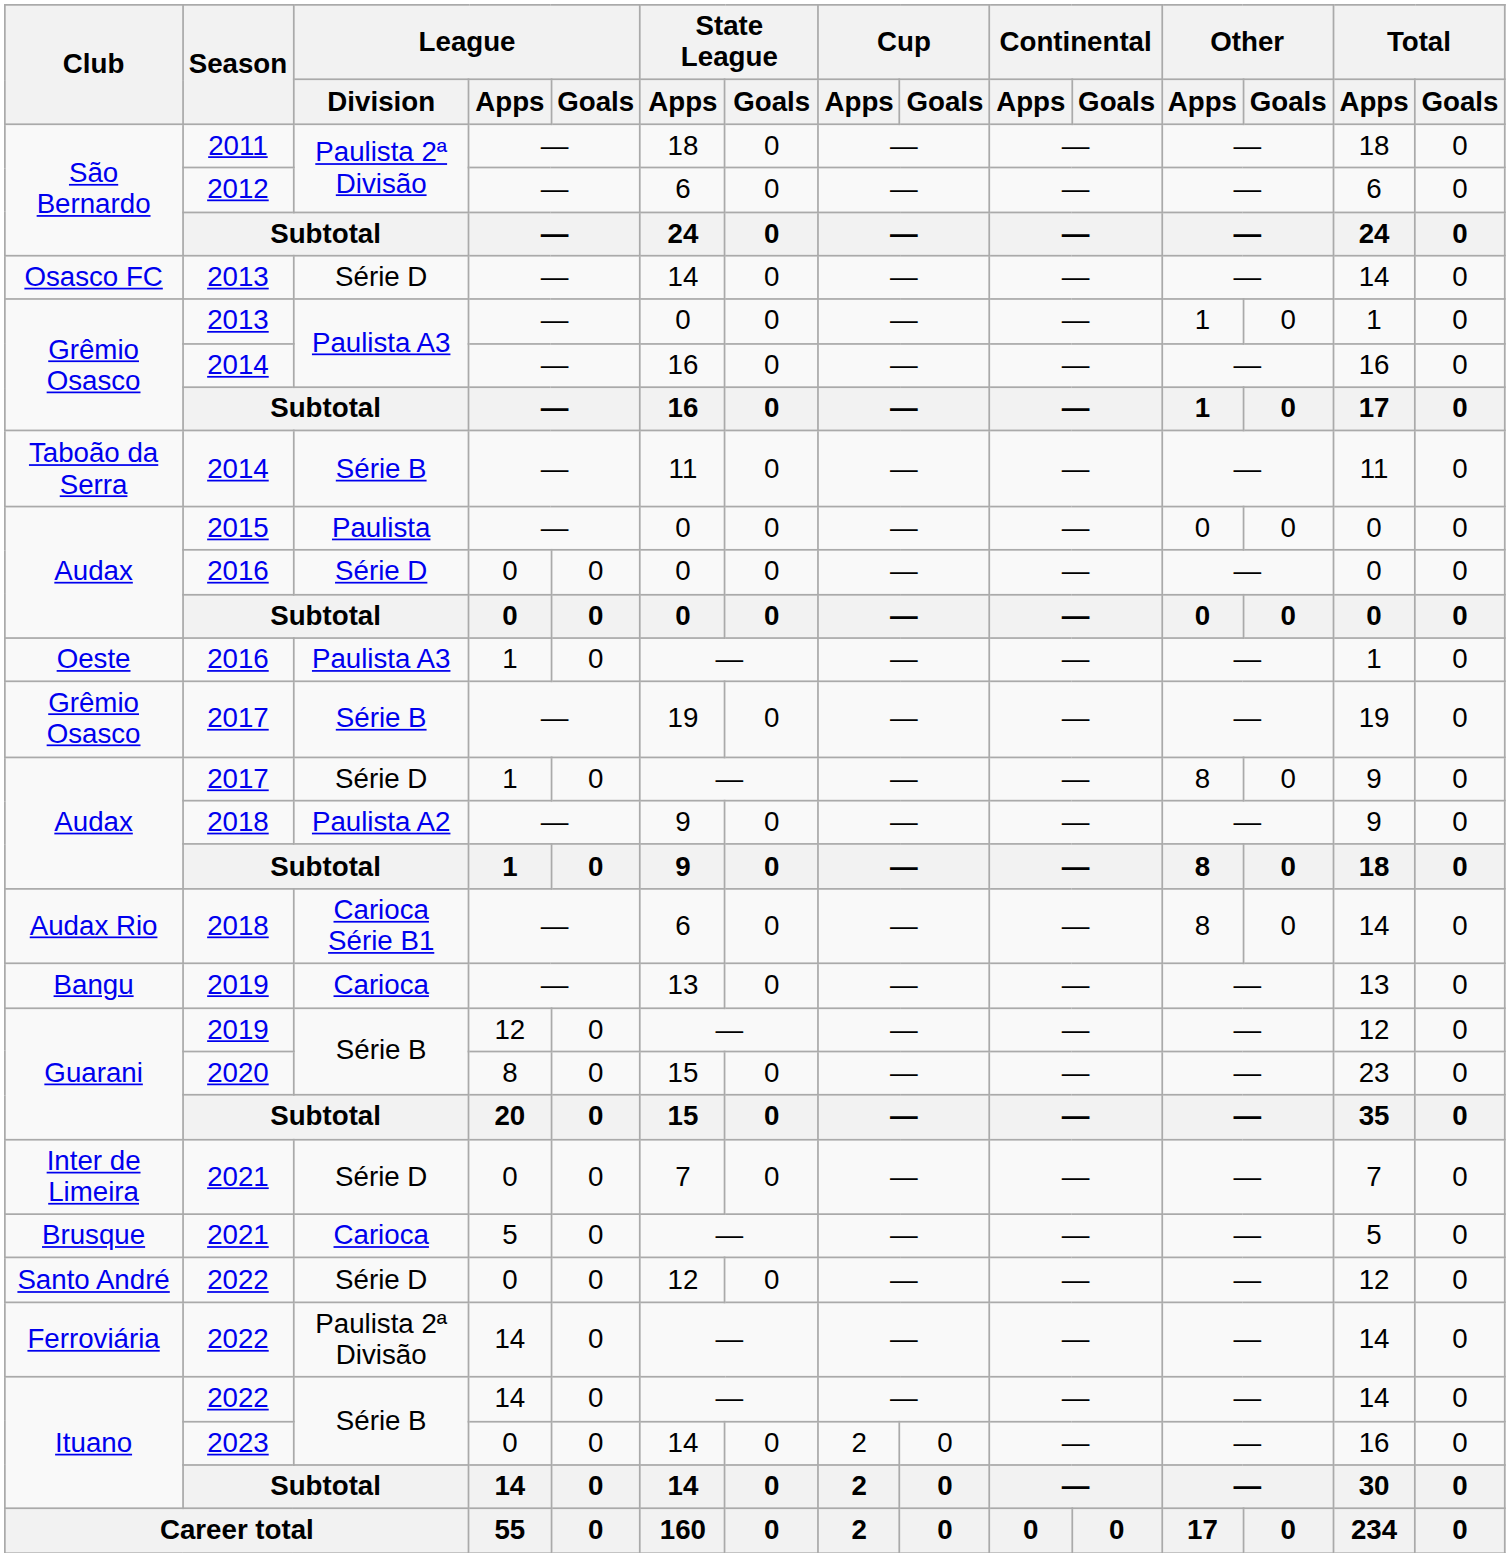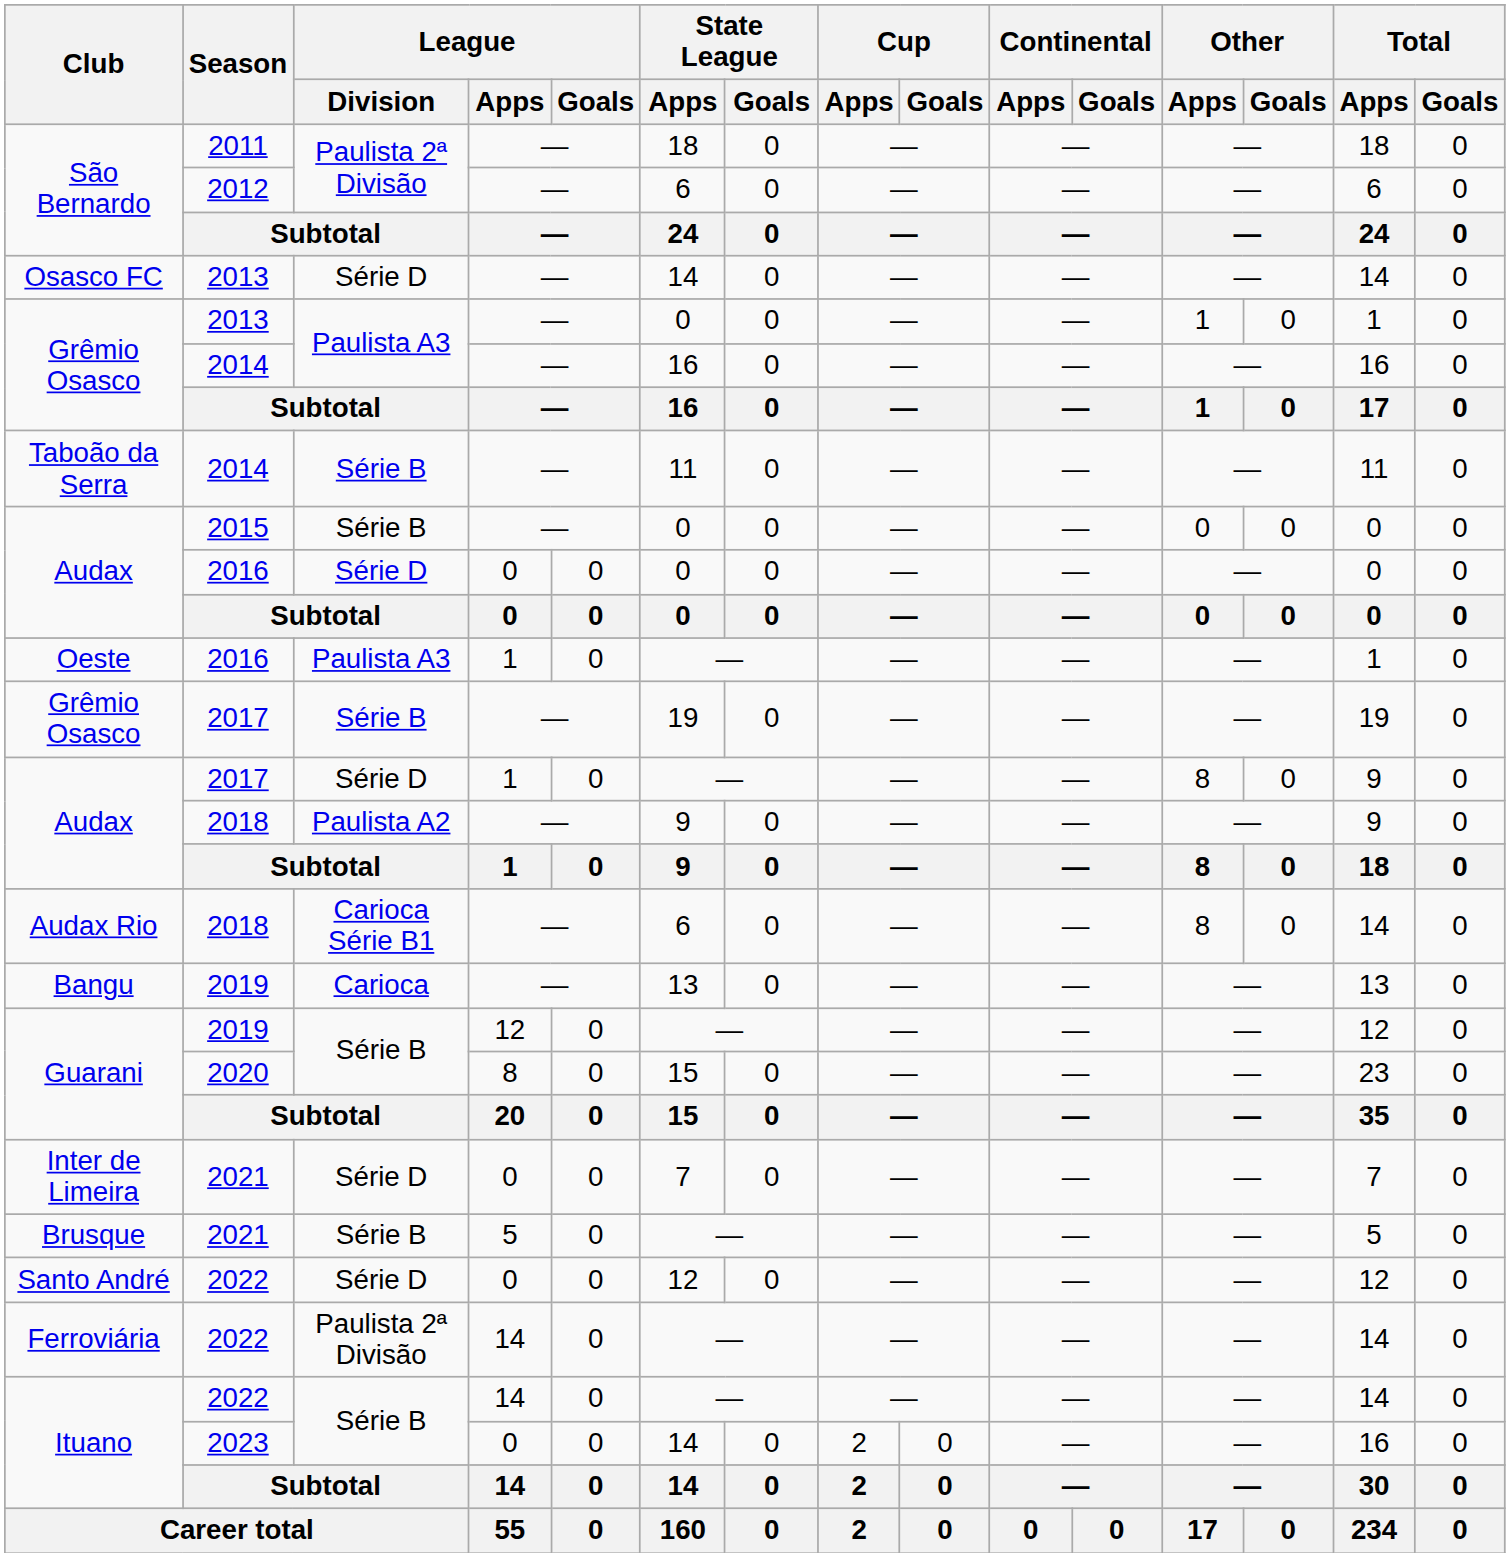 <table class="wikitable" style="text-align: center;">
 <tr>
 <th rowspan="2">Club</th>
 <th rowspan="2">Season</th>
 <th colspan="3">League</th>
 <th colspan="2">State League</th>
 <th colspan="2">Cup</th>
 <th colspan="2">Continental</th>
 <th colspan="2">Other</th>
 <th colspan="2">Total</th>
 </tr>
 <tr>
 <th>Division</th>
 <th>Apps</th>
 <th>Goals</th>
 <th>Apps</th>
 <th>Goals</th>
 <th>Apps</th>
 <th>Goals</th>
 <th>Apps</th>
 <th>Goals</th>
 <th>Apps</th>
 <th>Goals</th>
 <th>Apps</th>
 <th>Goals</th>
 </tr>
 <tr>
 <td rowspan="3" align="center"><a href='#'>São Bernardo</a></td>
 <td><a href='#'>2011</a></td>
 <td rowspan="2"><a href='#'>Paulista 2ª Divisão</a></td>
 <td colspan="2">—</td>
 <td>18</td>
 <td>0</td>
 <td colspan="2">—</td>
 <td colspan="2">—</td>
 <td colspan="2">—</td>
 <td>18</td>
 <td>0</td>
 </tr>
 <tr>
 <td><a href='#'>2012</a></td>
 <td colspan="2">—</td>
 <td>6</td>
 <td>0</td>
 <td colspan="2">—</td>
 <td colspan="2">—</td>
 <td colspan="2">—</td>
 <td>6</td>
 <td>0</td>
 </tr>
 <tr>
 <th colspan="2">Subtotal</th>
 <th colspan="2">—</th>
 <th>24</th>
 <th>0</th>
 <th colspan="2">—</th>
 <th colspan="2">—</th>
 <th colspan="2">—</th>
 <th>24</th>
 <th>0</th>
 </tr>
 <tr>
 <td align="center"><a href='#'>Osasco FC</a></td>
 <td><a href='#'>2013</a></td>
 <td>Série D</td>
 <td colspan="2">—</td>
 <td>14</td>
 <td>0</td>
 <td colspan="2">—</td>
 <td colspan="2">—</td>
 <td colspan="2">—</td>
 <td>14</td>
 <td>0</td>
 </tr>
 <tr>
 <td rowspan="3" align="center"><a href='#'>Grêmio Osasco</a></td>
 <td><a href='#'>2013</a></td>
 <td rowspan="2"><a href='#'>Paulista A3</a></td>
 <td colspan="2">—</td>
 <td>0</td>
 <td>0</td>
 <td colspan="2">—</td>
 <td colspan="2">—</td>
 <td>1</td>
 <td>0</td>
 <td>1</td>
 <td>0</td>
 </tr>
 <tr>
 <td><a href='#'>2014</a></td>
 <td colspan="2">—</td>
 <td>16</td>
 <td>0</td>
 <td colspan="2">—</td>
 <td colspan="2">—</td>
 <td colspan="2">—</td>
 <td>16</td>
 <td>0</td>
 </tr>
 <tr>
 <th colspan="2">Subtotal</th>
 <th colspan="2">—</th>
 <th>16</th>
 <th>0</th>
 <th colspan="2">—</th>
 <th colspan="2">—</th>
 <th>1</th>
 <th>0</th>
 <th>17</th>
 <th>0</th>
 </tr>
 <tr>
 <td align="center"><a href='#'>Taboão da Serra</a></td>
 <td><a href='#'>2014</a></td>
 <td><a href='#'>Série B</a></td>
 <td colspan="2">—</td>
 <td>11</td>
 <td>0</td>
 <td colspan="2">—</td>
 <td colspan="2">—</td>
 <td colspan="2">—</td>
 <td>11</td>
 <td>0</td>
 </tr>
 <tr>
 <td rowspan="3" align="center"><a href='#'>Audax</a></td>
 <td><a href='#'>2015</a></td>
-<td><a href='#'>Paulista</a></td>
+<td>Série B</td>
 <td colspan="2">—</td>
 <td>0</td>
 <td>0</td>
 <td colspan="2">—</td>
 <td colspan="2">—</td>
 <td>0</td>
 <td>0</td>
 <td>0</td>
 <td>0</td>
 </tr>
 <tr>
 <td><a href='#'>2016</a></td>
 <td><a href='#'>Série D</a></td>
 <td>0</td>
 <td>0</td>
 <td>0</td>
 <td>0</td>
 <td colspan="2">—</td>
 <td colspan="2">—</td>
 <td colspan="2">—</td>
 <td>0</td>
 <td>0</td>
 </tr>
 <tr>
 <th colspan="2">Subtotal</th>
 <th>0</th>
 <th>0</th>
 <th>0</th>
 <th>0</th>
 <th colspan="2">—</th>
 <th colspan="2">—</th>
 <th>0</th>
 <th>0</th>
 <th>0</th>
 <th>0</th>
 </tr>
 <tr>
 <td align="center"><a href='#'>Oeste</a></td>
 <td><a href='#'>2016</a></td>
 <td><a href='#'>Paulista A3</a></td>
 <td>1</td>
 <td>0</td>
 <td colspan="2">—</td>
 <td colspan="2">—</td>
 <td colspan="2">—</td>
 <td colspan="2">—</td>
 <td>1</td>
 <td>0</td>
 </tr>
 <tr>
 <td align="center"><a href='#'>Grêmio Osasco</a></td>
 <td><a href='#'>2017</a></td>
 <td><a href='#'>Série B</a></td>
 <td colspan="2">—</td>
 <td>19</td>
 <td>0</td>
 <td colspan="2">—</td>
 <td colspan="2">—</td>
 <td colspan="2">—</td>
 <td>19</td>
 <td>0</td>
 </tr>
 <tr>
 <td rowspan="3" align="center"><a href='#'>Audax</a></td>
 <td><a href='#'>2017</a></td>
 <td>Série D</td>
 <td>1</td>
 <td>0</td>
 <td colspan="2">—</td>
 <td colspan="2">—</td>
 <td colspan="2">—</td>
 <td>8</td>
 <td>0</td>
 <td>9</td>
 <td>0</td>
 </tr>
 <tr>
 <td><a href='#'>2018</a></td>
 <td><a href='#'>Paulista A2</a></td>
 <td colspan="2">—</td>
 <td>9</td>
 <td>0</td>
 <td colspan="2">—</td>
 <td colspan="2">—</td>
 <td colspan="2">—</td>
 <td>9</td>
 <td>0</td>
 </tr>
 <tr>
 <th colspan="2">Subtotal</th>
 <th>1</th>
 <th>0</th>
 <th>9</th>
 <th>0</th>
 <th colspan="2">—</th>
 <th colspan="2">—</th>
 <th>8</th>
 <th>0</th>
 <th>18</th>
 <th>0</th>
 </tr>
 <tr>
 <td align="center"><a href='#'>Audax Rio</a></td>
 <td><a href='#'>2018</a></td>
 <td><a href='#'>Carioca Série B1</a></td>
 <td colspan="2">—</td>
 <td>6</td>
 <td>0</td>
 <td colspan="2">—</td>
 <td colspan="2">—</td>
 <td>8</td>
 <td>0</td>
 <td>14</td>
 <td>0</td>
 </tr>
 <tr>
 <td align="center"><a href='#'>Bangu</a></td>
 <td><a href='#'>2019</a></td>
 <td><a href='#'>Carioca</a></td>
 <td colspan="2">—</td>
 <td>13</td>
 <td>0</td>
 <td colspan="2">—</td>
 <td colspan="2">—</td>
 <td colspan="2">—</td>
 <td>13</td>
 <td>0</td>
 </tr>
 <tr>
 <td rowspan="3" align="center"><a href='#'>Guarani</a></td>
 <td><a href='#'>2019</a></td>
 <td rowspan="2">Série B</td>
 <td>12</td>
 <td>0</td>
 <td colspan="2">—</td>
 <td colspan="2">—</td>
 <td colspan="2">—</td>
 <td colspan="2">—</td>
 <td>12</td>
 <td>0</td>
 </tr>
 <tr>
 <td><a href='#'>2020</a></td>
 <td>8</td>
 <td>0</td>
 <td>15</td>
 <td>0</td>
 <td colspan="2">—</td>
 <td colspan="2">—</td>
 <td colspan="2">—</td>
 <td>23</td>
 <td>0</td>
 </tr>
 <tr>
 <th colspan="2">Subtotal</th>
 <th>20</th>
 <th>0</th>
 <th>15</th>
 <th>0</th>
 <th colspan="2">—</th>
 <th colspan="2">—</th>
 <th colspan="2">—</th>
 <th>35</th>
 <th>0</th>
 </tr>
 <tr>
 <td align="center"><a href='#'>Inter de Limeira</a></td>
 <td><a href='#'>2021</a></td>
 <td>Série D</td>
 <td>0</td>
 <td>0</td>
 <td>7</td>
 <td>0</td>
 <td colspan="2">—</td>
 <td colspan="2">—</td>
 <td colspan="2">—</td>
 <td>7</td>
 <td>0</td>
 </tr>
 <tr>
 <td align="center"><a href='#'>Brusque</a></td>
 <td><a href='#'>2021</a></td>
-<td><a href='#'>Carioca</a></td>
+<td>Série B</td>
 <td>5</td>
 <td>0</td>
 <td colspan="2">—</td>
 <td colspan="2">—</td>
 <td colspan="2">—</td>
 <td colspan="2">—</td>
 <td>5</td>
 <td>0</td>
 </tr>
 <tr>
 <td align="center"><a href='#'>Santo André</a></td>
 <td><a href='#'>2022</a></td>
 <td>Série D</td>
 <td>0</td>
 <td>0</td>
 <td>12</td>
 <td>0</td>
 <td colspan="2">—</td>
 <td colspan="2">—</td>
 <td colspan="2">—</td>
 <td>12</td>
 <td>0</td>
 </tr>
 <tr>
 <td align="center"><a href='#'>Ferroviária</a></td>
 <td><a href='#'>2022</a></td>
 <td>Paulista 2ª Divisão</td>
 <td>14</td>
 <td>0</td>
 <td colspan="2">—</td>
 <td colspan="2">—</td>
 <td colspan="2">—</td>
 <td colspan="2">—</td>
 <td>14</td>
 <td>0</td>
 </tr>
 <tr>
 <td rowspan="3" align="center"><a href='#'>Ituano</a></td>
 <td><a href='#'>2022</a></td>
 <td rowspan="2">Série B</td>
 <td>14</td>
 <td>0</td>
 <td colspan="2">—</td>
 <td colspan="2">—</td>
 <td colspan="2">—</td>
 <td colspan="2">—</td>
 <td>14</td>
 <td>0</td>
 </tr>
 <tr>
 <td><a href='#'>2023</a></td>
 <td>0</td>
 <td>0</td>
 <td>14</td>
 <td>0</td>
 <td>2</td>
 <td>0</td>
 <td colspan="2">—</td>
 <td colspan="2">—</td>
 <td>16</td>
 <td>0</td>
 </tr>
 <tr>
 <th colspan="2">Subtotal</th>
 <th>14</th>
 <th>0</th>
 <th>14</th>
 <th>0</th>
 <th>2</th>
 <th>0</th>
 <th colspan="2">—</th>
 <th colspan="2">—</th>
 <th>30</th>
 <th>0</th>
 </tr>
 <tr>
 <th colspan="3"><strong>Career total</strong></th>
 <th>55</th>
 <th>0</th>
 <th>160</th>
 <th>0</th>
 <th>2</th>
 <th>0</th>
 <th>0</th>
 <th>0</th>
 <th>17</th>
 <th>0</th>
 <th>234</th>
 <th>0</th>
 </tr>
 </table>
